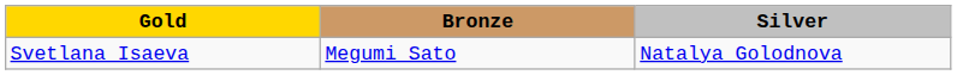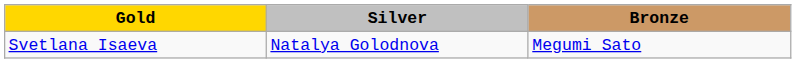 <table class="wikitable" style="text-align:left">
 <tr align="center">
 <td width=200 bgcolor=gold><strong>Gold</strong></td>
+<td width=200 bgcolor=silver><strong>Silver</strong></td>
 <td width=200 bgcolor=CC9966><strong>Bronze</strong></td>
-<td width=200 bgcolor=silver><strong>Silver</strong></td>
 </tr>
 <tr>
 <td><a href='#'>Svetlana Isaeva</a><br><em></em></td>
+<td><a href='#'>Natalya Golodnova</a><br><em></em></td>
 <td><a href='#'>Megumi Sato</a><br><em></em></td>
-<td><a href='#'>Natalya Golodnova</a><br><em></em></td>
 </tr>
 </table>
